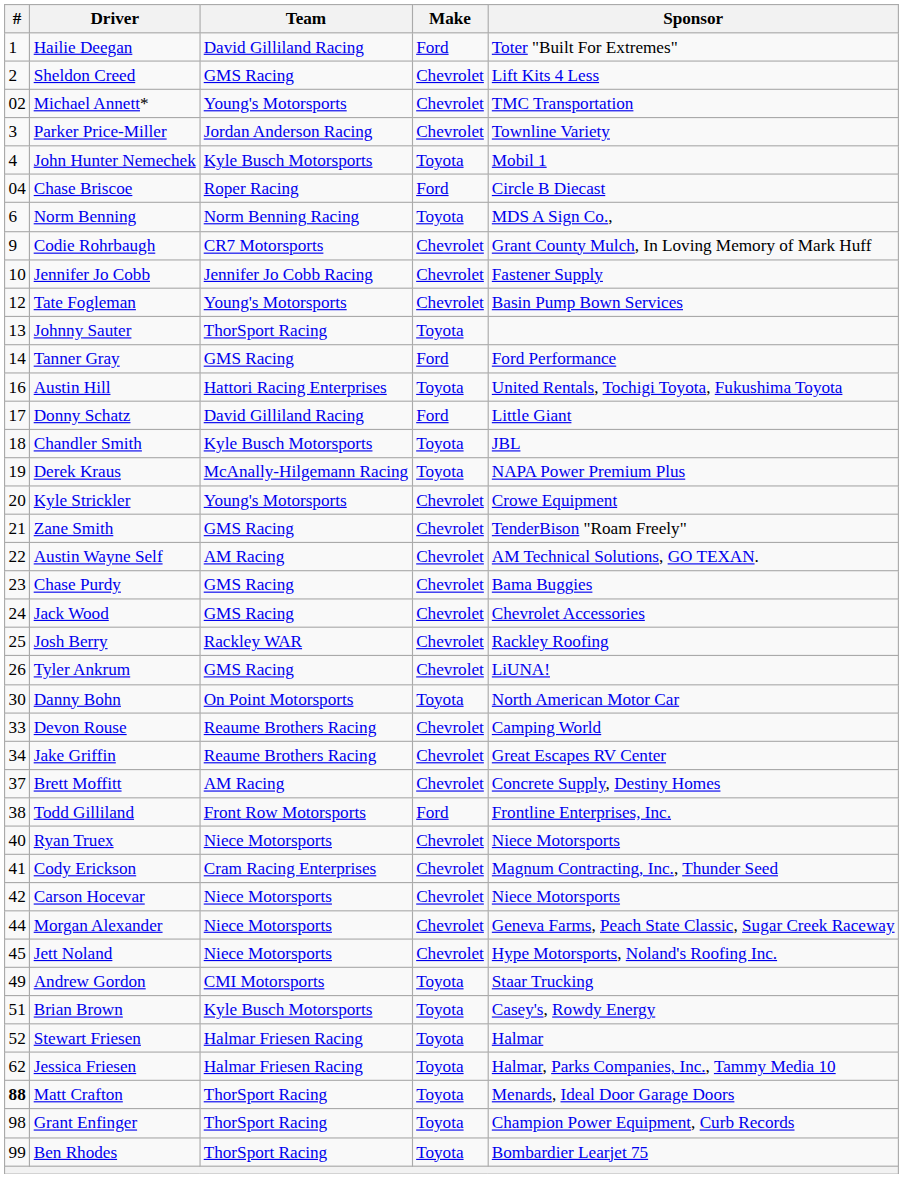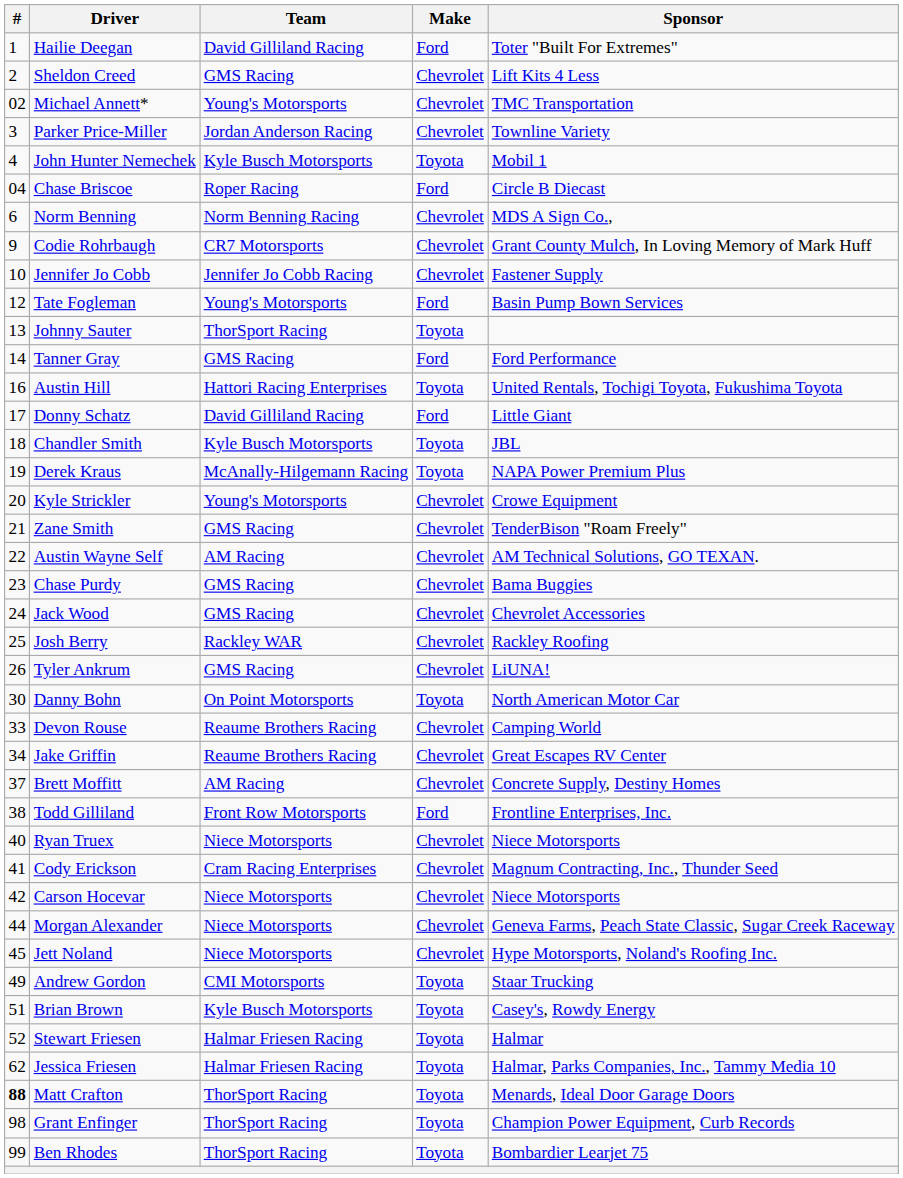 <table class="wikitable" style="font-size:95%">
 <tr>
 <th>#</th>
 <th>Driver</th>
 <th>Team</th>
 <th>Make</th>
 <th>Sponsor</th>
 </tr>
 <tr>
 <td>1</td>
 <td><a href='#'>Hailie Deegan</a></td>
 <td><a href='#'>David Gilliland Racing</a></td>
 <td><a href='#'>Ford</a></td>
 <td><a href='#'>Toter</a> "Built For Extremes"</td>
 </tr>
 <tr>
 <td>2</td>
 <td><a href='#'>Sheldon Creed</a></td>
 <td><a href='#'>GMS Racing</a></td>
 <td><a href='#'>Chevrolet</a></td>
 <td><a href='#'>Lift Kits 4 Less</a></td>
 </tr>
 <tr>
 <td>02</td>
 <td><a href='#'>Michael Annett</a>*</td>
 <td><a href='#'>Young's Motorsports</a></td>
 <td><a href='#'>Chevrolet</a></td>
 <td><a href='#'>TMC Transportation</a></td>
 </tr>
 <tr>
 <td>3</td>
 <td><a href='#'>Parker Price-Miller</a></td>
 <td><a href='#'>Jordan Anderson Racing</a></td>
 <td><a href='#'>Chevrolet</a></td>
 <td><a href='#'>Townline Variety</a></td>
 </tr>
 <tr>
 <td>4</td>
 <td nowrap><a href='#'>John Hunter Nemechek</a></td>
 <td><a href='#'>Kyle Busch Motorsports</a></td>
 <td><a href='#'>Toyota</a></td>
 <td><a href='#'>Mobil 1</a></td>
 </tr>
 <tr>
 <td>04</td>
 <td><a href='#'>Chase Briscoe</a></td>
 <td><a href='#'>Roper Racing</a></td>
 <td><a href='#'>Ford</a></td>
 <td><a href='#'>Circle B Diecast</a></td>
 </tr>
 <tr>
 <td>6</td>
 <td><a href='#'>Norm Benning</a></td>
 <td><a href='#'>Norm Benning Racing</a></td>
-<td><a href='#'>Toyota</a></td>
+<td><a href='#'>Chevrolet</a></td>
 <td><a href='#'>MDS A Sign Co.</a>, </td>
 </tr>
 <tr>
 <td>9</td>
 <td><a href='#'>Codie Rohrbaugh</a></td>
 <td><a href='#'>CR7 Motorsports</a></td>
 <td><a href='#'>Chevrolet</a></td>
 <td><a href='#'>Grant County Mulch</a>, In Loving Memory of Mark Huff</td>
 </tr>
 <tr>
 <td>10</td>
 <td><a href='#'>Jennifer Jo Cobb</a></td>
 <td><a href='#'>Jennifer Jo Cobb Racing</a></td>
 <td><a href='#'>Chevrolet</a></td>
 <td><a href='#'>Fastener Supply</a></td>
 </tr>
 <tr>
 <td>12</td>
 <td><a href='#'>Tate Fogleman</a></td>
 <td><a href='#'>Young's Motorsports</a></td>
-<td><a href='#'>Chevrolet</a></td>
+<td><a href='#'>Ford</a></td>
 <td><a href='#'>Basin Pump Bown Services</a></td>
 </tr>
 <tr>
 <td>13</td>
 <td><a href='#'>Johnny Sauter</a></td>
 <td><a href='#'>ThorSport Racing</a></td>
 <td><a href='#'>Toyota</a></td>
 <td></td>
 </tr>
 <tr>
 <td>14</td>
 <td><a href='#'>Tanner Gray</a></td>
 <td><a href='#'>GMS Racing</a></td>
 <td><a href='#'>Ford</a></td>
 <td><a href='#'>Ford Performance</a></td>
 </tr>
 <tr>
 <td>16</td>
 <td><a href='#'>Austin Hill</a></td>
 <td><a href='#'>Hattori Racing Enterprises</a></td>
 <td><a href='#'>Toyota</a></td>
 <td><a href='#'>United Rentals</a>, <a href='#'>Tochigi Toyota</a>, <a href='#'>Fukushima Toyota</a></td>
 </tr>
 <tr>
 <td>17</td>
 <td><a href='#'>Donny Schatz</a></td>
 <td><a href='#'>David Gilliland Racing</a></td>
 <td><a href='#'>Ford</a></td>
 <td><a href='#'>Little Giant</a></td>
 </tr>
 <tr>
 <td>18</td>
 <td><a href='#'>Chandler Smith</a></td>
 <td><a href='#'>Kyle Busch Motorsports</a></td>
 <td><a href='#'>Toyota</a></td>
 <td><a href='#'>JBL</a></td>
 </tr>
 <tr>
 <td>19</td>
 <td><a href='#'>Derek Kraus</a></td>
 <td nowrap><a href='#'>McAnally-Hilgemann Racing</a></td>
 <td><a href='#'>Toyota</a></td>
 <td><a href='#'>NAPA Power Premium Plus</a></td>
 </tr>
 <tr>
 <td>20</td>
 <td><a href='#'>Kyle Strickler</a></td>
 <td><a href='#'>Young's Motorsports</a></td>
 <td><a href='#'>Chevrolet</a></td>
 <td><a href='#'>Crowe Equipment</a></td>
 </tr>
 <tr>
 <td>21</td>
 <td><a href='#'>Zane Smith</a></td>
 <td><a href='#'>GMS Racing</a></td>
 <td><a href='#'>Chevrolet</a></td>
 <td><a href='#'>TenderBison</a> "Roam Freely"</td>
 </tr>
 <tr>
 <td>22</td>
 <td><a href='#'>Austin Wayne Self</a></td>
 <td><a href='#'>AM Racing</a></td>
 <td><a href='#'>Chevrolet</a></td>
 <td><a href='#'>AM Technical Solutions</a>, <a href='#'>GO TEXAN</a>.</td>
 </tr>
 <tr>
 <td>23</td>
 <td><a href='#'>Chase Purdy</a></td>
 <td><a href='#'>GMS Racing</a></td>
 <td><a href='#'>Chevrolet</a></td>
 <td><a href='#'>Bama Buggies</a></td>
 </tr>
 <tr>
 <td>24</td>
 <td><a href='#'>Jack Wood</a></td>
 <td><a href='#'>GMS Racing</a></td>
 <td><a href='#'>Chevrolet</a></td>
 <td><a href='#'>Chevrolet Accessories</a></td>
 </tr>
 <tr>
 <td>25</td>
 <td><a href='#'>Josh Berry</a></td>
 <td><a href='#'>Rackley WAR</a></td>
 <td><a href='#'>Chevrolet</a></td>
 <td><a href='#'>Rackley Roofing</a></td>
 </tr>
 <tr>
 <td>26</td>
 <td><a href='#'>Tyler Ankrum</a></td>
 <td><a href='#'>GMS Racing</a></td>
 <td><a href='#'>Chevrolet</a></td>
 <td><a href='#'>LiUNA!</a></td>
 </tr>
 <tr>
 <td>30</td>
 <td><a href='#'>Danny Bohn</a></td>
 <td><a href='#'>On Point Motorsports</a></td>
 <td><a href='#'>Toyota</a></td>
 <td><a href='#'>North American Motor Car</a></td>
 </tr>
 <tr>
 <td>33</td>
 <td><a href='#'>Devon Rouse</a></td>
 <td><a href='#'>Reaume Brothers Racing</a></td>
 <td><a href='#'>Chevrolet</a></td>
 <td><a href='#'>Camping World</a></td>
 </tr>
 <tr>
 <td>34</td>
 <td><a href='#'>Jake Griffin</a></td>
 <td><a href='#'>Reaume Brothers Racing</a></td>
 <td><a href='#'>Chevrolet</a></td>
 <td><a href='#'>Great Escapes RV Center</a></td>
 </tr>
 <tr>
 <td>37</td>
 <td><a href='#'>Brett Moffitt</a></td>
 <td><a href='#'>AM Racing</a></td>
 <td><a href='#'>Chevrolet</a></td>
 <td><a href='#'>Concrete Supply</a>, <a href='#'>Destiny Homes</a></td>
 </tr>
 <tr>
 <td>38</td>
 <td><a href='#'>Todd Gilliland</a></td>
 <td><a href='#'>Front Row Motorsports</a></td>
 <td><a href='#'>Ford</a></td>
 <td><a href='#'>Frontline Enterprises, Inc.</a></td>
 </tr>
 <tr>
 <td>40</td>
 <td><a href='#'>Ryan Truex</a></td>
 <td><a href='#'>Niece Motorsports</a></td>
 <td><a href='#'>Chevrolet</a></td>
 <td><a href='#'>Niece Motorsports</a></td>
 </tr>
 <tr>
 <td>41</td>
 <td><a href='#'>Cody Erickson</a></td>
 <td><a href='#'>Cram Racing Enterprises</a></td>
 <td><a href='#'>Chevrolet</a></td>
 <td><a href='#'>Magnum Contracting, Inc.</a>, <a href='#'>Thunder Seed</a></td>
 </tr>
 <tr>
 <td>42</td>
 <td><a href='#'>Carson Hocevar</a></td>
 <td><a href='#'>Niece Motorsports</a></td>
 <td><a href='#'>Chevrolet</a></td>
 <td><a href='#'>Niece Motorsports</a></td>
 </tr>
 <tr>
 <td>44</td>
 <td><a href='#'>Morgan Alexander</a></td>
 <td><a href='#'>Niece Motorsports</a></td>
 <td><a href='#'>Chevrolet</a></td>
 <td nowrap><a href='#'>Geneva Farms</a>, <a href='#'>Peach State Classic</a>, <a href='#'>Sugar Creek Raceway</a></td>
 </tr>
 <tr>
 <td>45</td>
 <td><a href='#'>Jett Noland</a></td>
 <td><a href='#'>Niece Motorsports</a></td>
 <td><a href='#'>Chevrolet</a></td>
 <td><a href='#'>Hype Motorsports</a>, <a href='#'>Noland's Roofing Inc.</a></td>
 </tr>
 <tr>
 <td>49</td>
 <td><a href='#'>Andrew Gordon</a></td>
 <td><a href='#'>CMI Motorsports</a></td>
 <td><a href='#'>Toyota</a></td>
 <td><a href='#'>Staar Trucking</a></td>
 </tr>
 <tr>
 <td>51</td>
 <td><a href='#'>Brian Brown</a></td>
 <td><a href='#'>Kyle Busch Motorsports</a></td>
 <td><a href='#'>Toyota</a></td>
 <td><a href='#'>Casey's</a>, <a href='#'>Rowdy Energy</a></td>
 </tr>
 <tr>
 <td>52</td>
 <td><a href='#'>Stewart Friesen</a></td>
 <td><a href='#'>Halmar Friesen Racing</a></td>
 <td><a href='#'>Toyota</a></td>
 <td><a href='#'>Halmar</a></td>
 </tr>
 <tr>
 <td>62</td>
 <td><a href='#'>Jessica Friesen</a></td>
 <td><a href='#'>Halmar Friesen Racing</a></td>
 <td><a href='#'>Toyota</a></td>
 <td><a href='#'>Halmar</a>, <a href='#'>Parks Companies, Inc.</a>, <a href='#'>Tammy Media 10</a></td>
 </tr>
 <tr>
 <td><strong>88</strong></td>
 <td><a href='#'>Matt Crafton</a></td>
 <td><a href='#'>ThorSport Racing</a></td>
 <td><a href='#'>Toyota</a></td>
 <td><a href='#'>Menards</a>, <a href='#'>Ideal Door Garage Doors</a></td>
 </tr>
 <tr>
 <td>98</td>
 <td><a href='#'>Grant Enfinger</a></td>
 <td><a href='#'>ThorSport Racing</a></td>
 <td><a href='#'>Toyota</a></td>
 <td><a href='#'>Champion Power Equipment</a>, <a href='#'>Curb Records</a></td>
 </tr>
 <tr>
 <td>99</td>
 <td><a href='#'>Ben Rhodes</a></td>
 <td><a href='#'>ThorSport Racing</a></td>
 <td><a href='#'>Toyota</a></td>
 <td><a href='#'>Bombardier Learjet 75</a></td>
 </tr>
 <tr>
 <th colspan="5"></th>
 </tr>
 </table>
